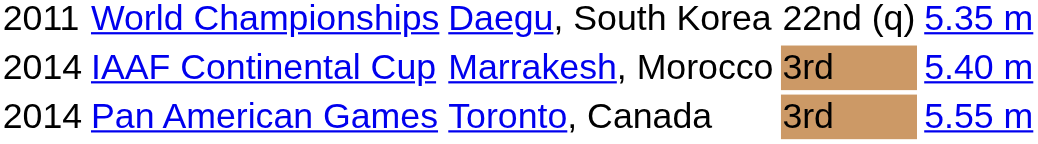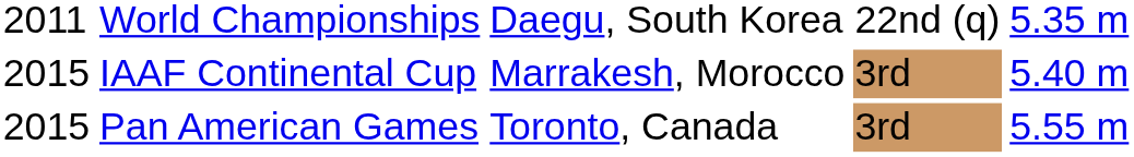 <table>
 <tr>
 <td>2011</td>
 <td><a href='#'>World Championships</a></td>
 <td><a href='#'>Daegu</a>, South Korea</td>
 <td>22nd (q)</td>
 <td><a href='#'>5.35 m</a></td>
 </tr>
 <tr>
-<td>2014</td>
+<td>2015</td>
 <td><a href='#'>IAAF Continental Cup</a></td>
 <td><a href='#'>Marrakesh</a>, Morocco</td>
 <td bgcolor=cc9966>3rd</td>
 <td><a href='#'>5.40 m</a></td>
 </tr>
 <tr>
-<td>2014</td>
+<td>2015</td>
 <td><a href='#'>Pan American Games</a></td>
 <td><a href='#'>Toronto</a>, Canada</td>
 <td bgcolor=cc9966>3rd</td>
 <td><a href='#'>5.55 m</a></td>
 </tr>
 </table>
